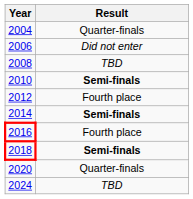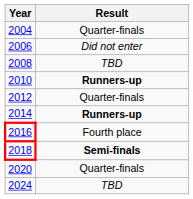 <table class="wikitable" style="text-align: center; font-size:90%">
 <tr>
 <th>Year</th>
 <th style="width:200px">Result</th>
 </tr>
 <tr>
 <td> <a href='#'>2004</a></td>
 <td>Quarter-finals</td>
 </tr>
 <tr>
 <td> <a href='#'>2006</a></td>
 <td><em>Did not enter</em></td>
 </tr>
 <tr>
 <td> <a href='#'>2008</a></td>
 <td><em>TBD</em></td>
 </tr>
 <tr>
 <td> <a href='#'>2010</a></td>
-<td><strong> Semi-finals</strong></td>
+<td><strong> Runners-up</strong></td>
 </tr>
 <tr>
 <td> <a href='#'>2012</a></td>
-<td>Fourth place</td>
+<td>Quarter-finals</td>
 </tr>
 <tr>
 <td> <a href='#'>2014</a></td>
-<td><strong> Semi-finals</strong></td>
+<td><strong> Runners-up</strong></td>
 </tr>
 <tr>
 <td style="border: 3px solid red"> <a href='#'>2016</a></td>
 <td>Fourth place</td>
 </tr>
 <tr>
 <td style="border: 3px solid red"> <a href='#'>2018</a></td>
 <td><strong> Semi-finals</strong></td>
 </tr>
 <tr>
 <td> <a href='#'>2020</a></td>
 <td>Quarter-finals</td>
 </tr>
 <tr>
 <td> <a href='#'>2024</a></td>
 <td><em>TBD</em></td>
 </tr>
 </table>
